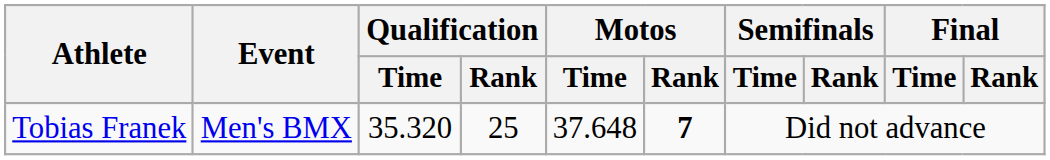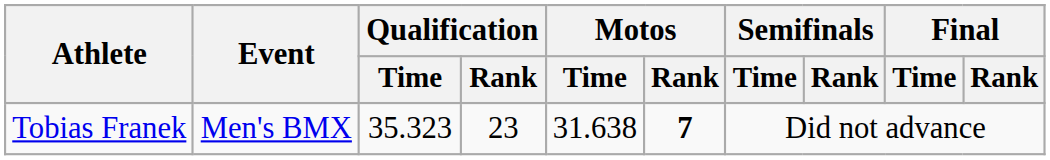 <table class=wikitable style="font-size:90%">
 <tr>
 <th rowspan="2">Athlete</th>
 <th rowspan="2">Event</th>
 <th colspan="2">Qualification</th>
 <th colspan="2">Motos</th>
 <th colspan="2">Semifinals</th>
 <th colspan="2">Final</th>
 </tr>
 <tr style="font-size:95%">
 <th>Time</th>
 <th>Rank</th>
 <th>Time</th>
 <th>Rank</th>
 <th>Time</th>
 <th>Rank</th>
 <th>Time</th>
 <th>Rank</th>
 </tr>
 <tr align=center>
 <td align=left><a href='#'>Tobias Franek</a></td>
 <td align=left><a href='#'>Men's BMX</a></td>
-<td>35.320</td>
-<td>25</td>
-<td>37.648</td>
+<td>35.323</td>
+<td>23</td>
+<td>31.638</td>
 <td><strong>7</strong></td>
 <td colspan=4>Did not advance</td>
 </tr>
 </table>
